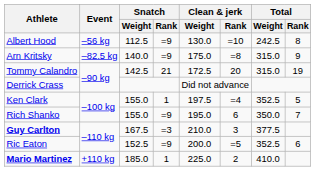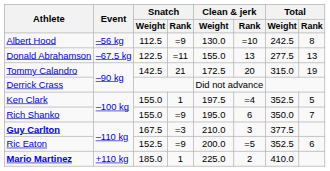 <table class=wikitable style=font-size:90%;text-align:center>
 <tr>
 <th rowspan=2>Athlete</th>
 <th rowspan=2>Event</th>
 <th colspan=2>Snatch</th>
 <th colspan=2>Clean & jerk</th>
 <th colspan=2>Total</th>
 </tr>
 <tr style=font-size:95%>
 <th>Weight</th>
 <th>Rank</th>
 <th>Weight</th>
 <th>Rank</th>
 <th>Weight</th>
 <th>Rank</th>
 </tr>
 <tr>
 <td align=left><a href='#'>Albert Hood</a></td>
 <td align=left><a href='#'>–56 kg</a></td>
 <td>112.5</td>
 <td>=9</td>
 <td>130.0</td>
 <td>=10</td>
 <td>242.5</td>
 <td>8</td>
 </tr>
 <tr>
-<td align=left><a href='#'>Arn Kritsky</a></td>
-<td align=left><a href='#'>–82.5 kg</a></td>
-<td>140.0</td>
-<td>=9</td>
-<td>175.0</td>
-<td>=8</td>
-<td>315.0</td>
-<td>9</td>
+<td align=left><a href='#'>Donald Abrahamson</a></td>
+<td align=left><a href='#'>–67.5 kg</a></td>
+<td>122.5</td>
+<td>=11</td>
+<td>155.0</td>
+<td>13</td>
+<td>277.5</td>
+<td>13</td>
 </tr>
 <tr>
 <td align=left><a href='#'>Tommy Calandro</a></td>
 <td align=left rowspan=2><a href='#'>–90 kg</a></td>
 <td>142.5</td>
 <td>21</td>
 <td>172.5</td>
 <td>20</td>
 <td>315.0</td>
 <td>19</td>
 </tr>
 <tr>
 <td align=left><a href='#'>Derrick Crass</a></td>
 <td colspan=2></td>
 <td colspan=2>Did not advance</td>
 <td colspan=2></td>
 </tr>
 <tr>
 <td align=left><a href='#'>Ken Clark</a></td>
 <td align=left rowspan=2><a href='#'>–100 kg</a></td>
 <td>155.0</td>
 <td>1</td>
 <td>197.5</td>
 <td>=4</td>
 <td>352.5</td>
 <td>5</td>
 </tr>
 <tr>
 <td align=left><a href='#'>Rich Shanko</a></td>
 <td>155.0</td>
 <td>=9</td>
 <td>195.0</td>
 <td>6</td>
 <td>350.0</td>
 <td>7</td>
 </tr>
 <tr>
 <td align=left><strong><a href='#'>Guy Carlton</a></strong></td>
 <td align=left rowspan=2><a href='#'>–110 kg</a></td>
 <td>167.5</td>
 <td>=3</td>
 <td>210.0</td>
 <td>3</td>
 <td>377.5</td>
 <td></td>
 </tr>
 <tr>
 <td align=left><a href='#'>Ric Eaton</a></td>
 <td>152.5</td>
 <td>=9</td>
 <td>200.0</td>
 <td>=5</td>
 <td>352.5</td>
 <td>6</td>
 </tr>
 <tr>
 <td align=left><strong><a href='#'>Mario Martinez</a></strong></td>
 <td align=left><a href='#'>+110 kg</a></td>
 <td>185.0</td>
 <td>1</td>
 <td>225.0</td>
 <td>2</td>
 <td>410.0</td>
 <td></td>
 </tr>
 </table>
